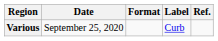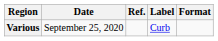 <table class="wikitable plainrowheaders">
 <tr>
 <th scope="col">Region</th>
 <th scope="col">Date</th>
+<th scope="col">Ref.</th>
+<th scope="col">Label</th>
 <th scope="col">Format</th>
-<th scope="col">Label</th>
-<th scope="col">Ref.</th>
 </tr>
 <tr>
 <th scope="row">Various</th>
 <td>September 25, 2020</td>
 <td></td>
 <td><a href='#'>Curb</a></td>
 <td></td>
 </tr>
 </table>
